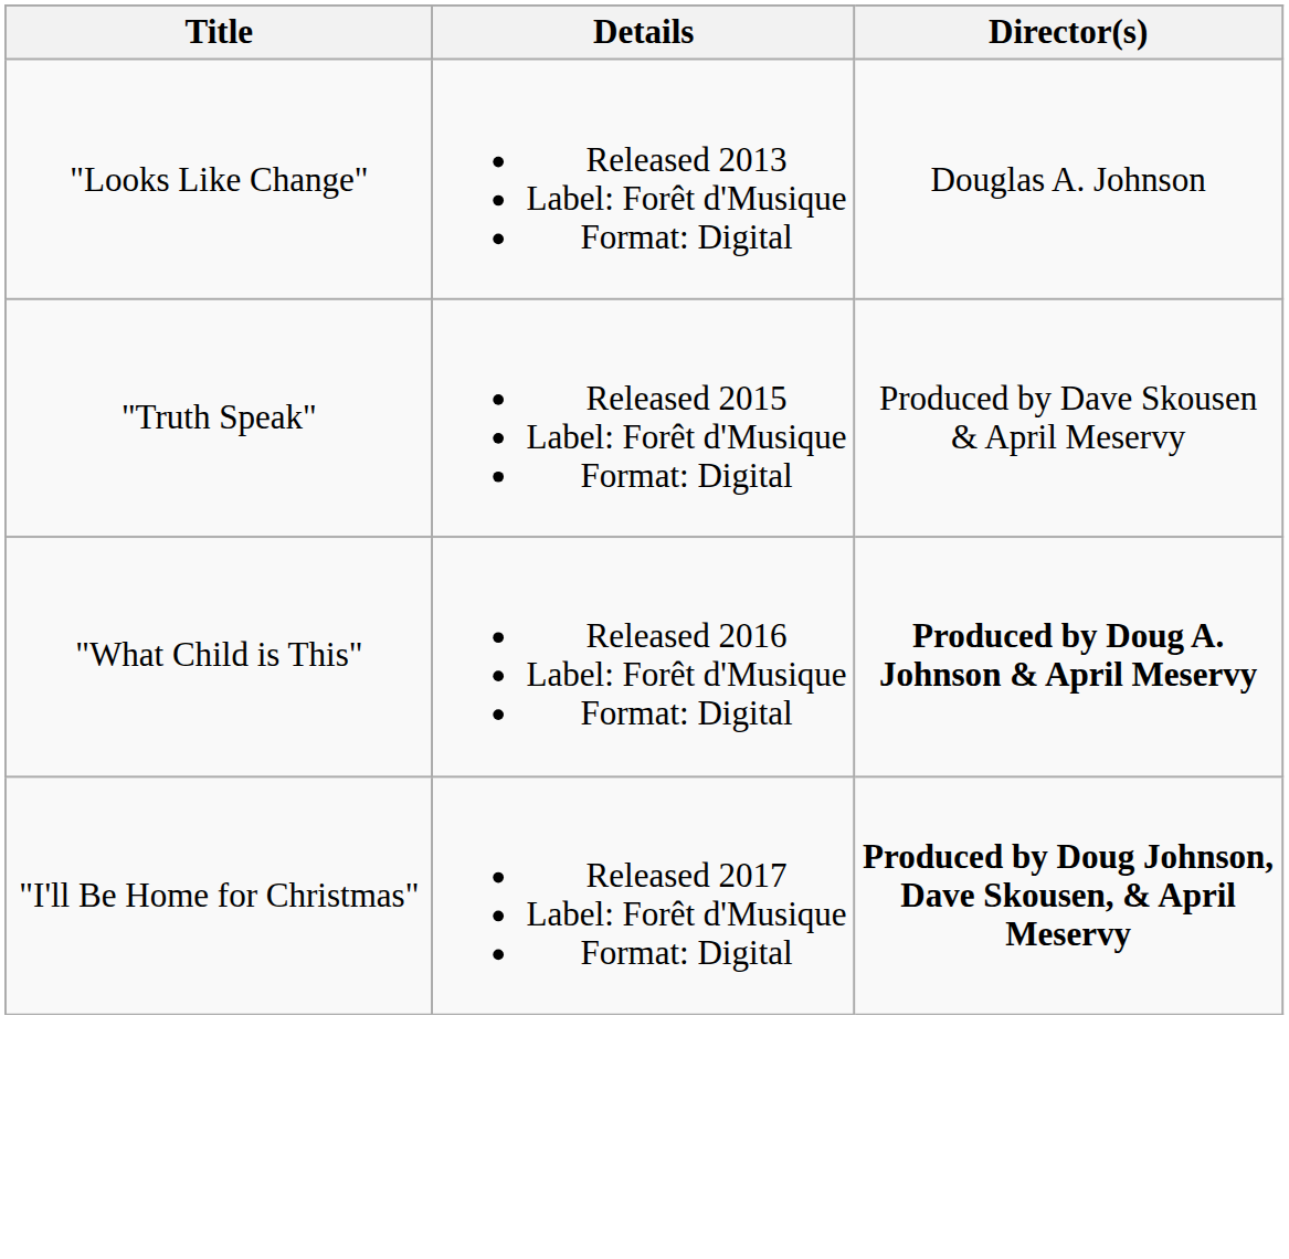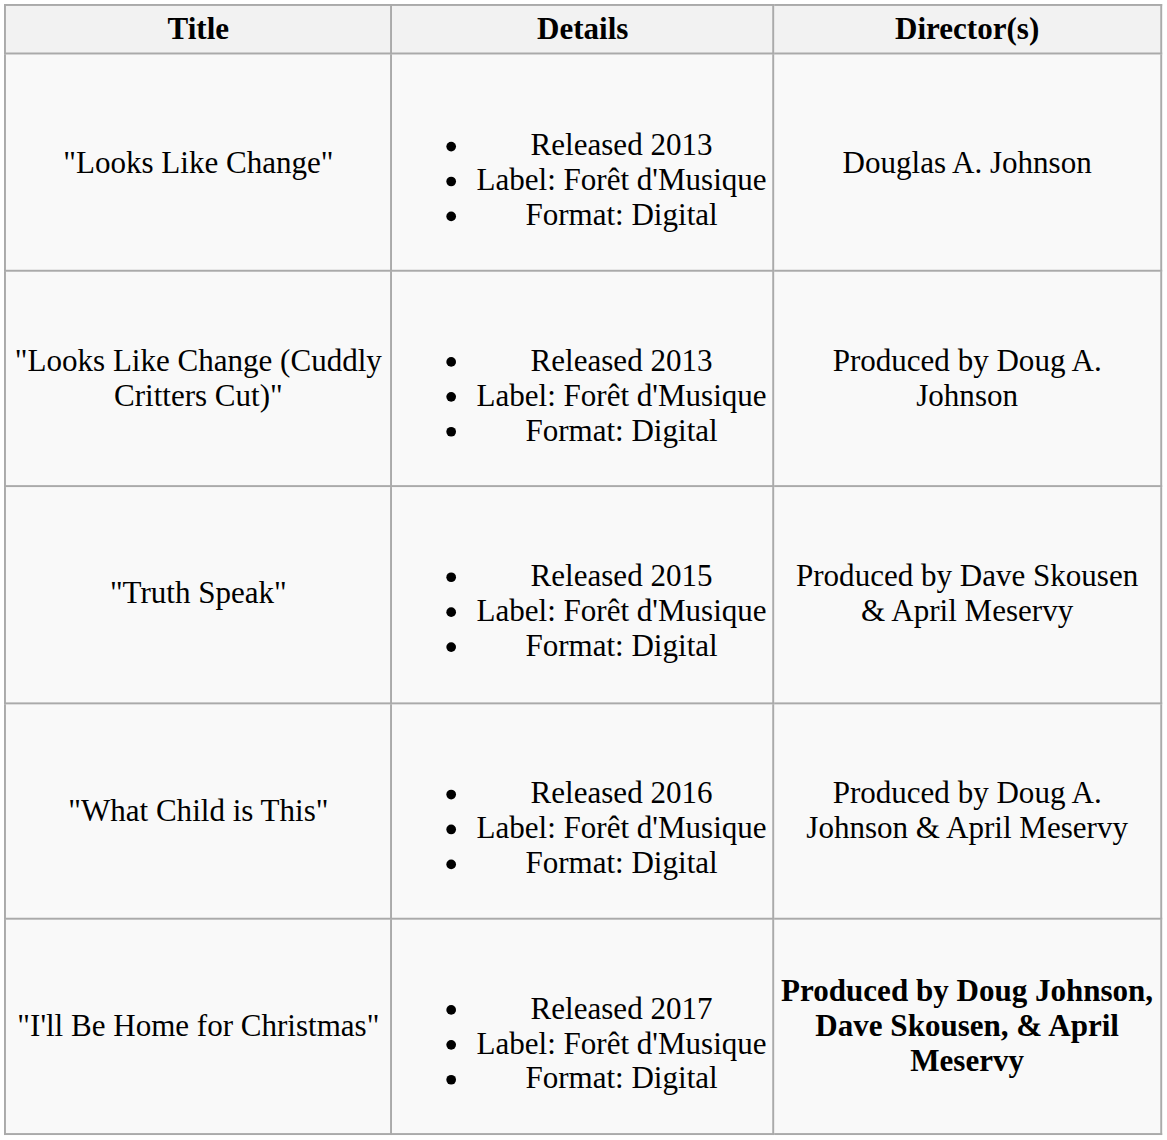 <table class="wikitable plainrowheaders" style="text-align:center;">
 <tr>
 <th scope="col" style="width:12em;">Title</th>
 <th scope="col">Details</th>
 <th scope="col" style="width:12em;">Director(s)</th>
 </tr>
 <tr>
 <td>"Looks Like Change"</td>
 <td><br><ul><li>Released 2013</li><li>Label: Forêt d'Musique</li><li>Format: Digital</li></ul></td>
 <td>Douglas A. Johnson</td>
 </tr>
 <tr>
+<td>"Looks Like Change (Cuddly Critters Cut)"</td>
+<td><br><ul><li>Released 2013</li><li>Label: Forêt d'Musique</li><li>Format: Digital</li></ul></td>
+<td>Produced by Doug A. Johnson</td>
+</tr>
+<tr>
 <td>"Truth Speak"</td>
 <td><br><ul><li>Released 2015</li><li>Label: Forêt d'Musique</li><li>Format: Digital</li></ul></td>
 <td>Produced by Dave Skousen & April Meservy</td>
 </tr>
 <tr>
 <td>"What Child is This"</td>
 <td><br><ul><li>Released 2016</li><li>Label: Forêt d'Musique</li><li>Format: Digital</li></ul></td>
-<td><strong>Produced by Doug A. Johnson & April Meservy</strong></td>
+<td>Produced by Doug A. Johnson & April Meservy</td>
 </tr>
 <tr>
 <td>"I'll Be Home for Christmas"</td>
 <td><br><ul><li>Released 2017</li><li>Label: Forêt d'Musique</li><li>Format: Digital</li></ul></td>
 <td><strong>Produced by Doug Johnson, Dave Skousen, & April Meservy</strong></td>
 </tr>
 </table>
